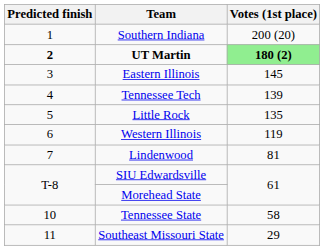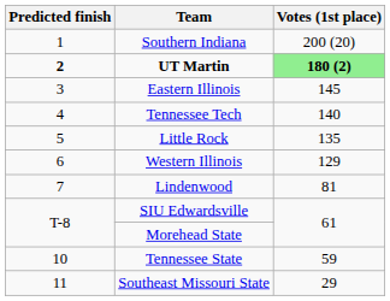 <table class="wikitable" border="1">
 <tr align=center>
 <th style= >Predicted finish</th>
 <th style= >Team</th>
 <th style= >Votes (1st place)</th>
 </tr>
 <tr align="center">
 <td>1</td>
 <td><a href='#'>Southern Indiana</a></td>
 <td>200 (20)</td>
 </tr>
 <tr align="center">
 <td><strong>2</strong></td>
 <td><strong>UT Martin</strong></td>
 <td style="background: lightgreen;"><strong>180 (2)</strong></td>
 </tr>
 <tr align="center">
 <td>3</td>
 <td><a href='#'>Eastern Illinois</a></td>
 <td>145</td>
 </tr>
 <tr align="center">
 <td>4</td>
 <td><a href='#'>Tennessee Tech</a></td>
-<td>139</td>
+<td>140</td>
 </tr>
 <tr align="center">
 <td>5</td>
 <td><a href='#'>Little Rock</a></td>
 <td>135</td>
 </tr>
 <tr align="center">
 <td>6</td>
 <td><a href='#'>Western Illinois</a></td>
-<td>119</td>
+<td>129</td>
 </tr>
 <tr align="center">
 <td>7</td>
 <td><a href='#'>Lindenwood</a></td>
 <td>81</td>
 </tr>
 <tr align="center">
 <td rowspan=2>T-8</td>
 <td><a href='#'>SIU Edwardsville</a></td>
 <td rowspan=2>61</td>
 </tr>
 <tr align="center">
 <td><a href='#'>Morehead State</a></td>
 </tr>
 <tr align="center">
 <td>10</td>
 <td><a href='#'>Tennessee State</a></td>
-<td>58</td>
+<td>59</td>
 </tr>
 <tr align="center">
 <td>11</td>
 <td><a href='#'>Southeast Missouri State</a></td>
 <td>29</td>
 </tr>
 </table>
